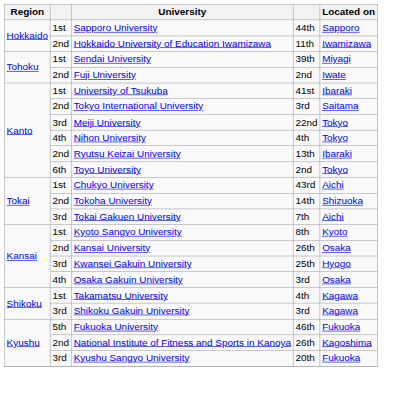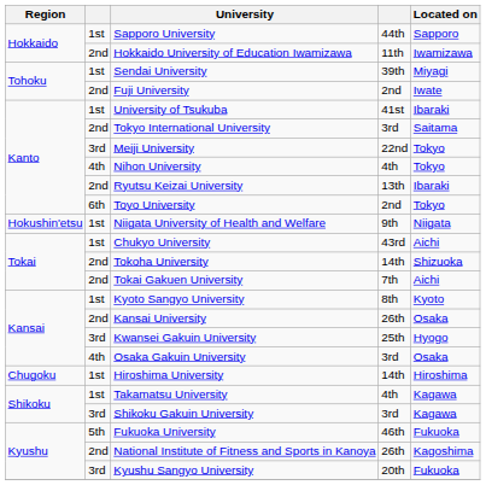 <table class="wikitable sortable" style="text-align:left;">
 <tr>
 <th>Region</th>
 <th></th>
 <th>University</th>
 <th></th>
 <th>Located on</th>
 </tr>
 <tr>
 <td rowspan=2><a href='#'>Hokkaido</a></td>
 <td>1st</td>
 <td><a href='#'>Sapporo University</a></td>
 <td>44th</td>
 <td><a href='#'>Sapporo</a></td>
 </tr>
 <tr>
 <td>2nd</td>
 <td><a href='#'>Hokkaido University of Education Iwamizawa</a></td>
 <td>11th</td>
 <td><a href='#'>Iwamizawa</a></td>
 </tr>
 <tr>
 <td rowspan=2><a href='#'>Tohoku</a></td>
 <td>1st</td>
 <td><a href='#'>Sendai University</a></td>
 <td>39th</td>
 <td><a href='#'>Miyagi</a></td>
 </tr>
 <tr>
 <td>2nd</td>
 <td><a href='#'>Fuji University</a></td>
 <td>2nd</td>
 <td><a href='#'>Iwate</a></td>
 </tr>
 <tr>
 <td rowspan=6><a href='#'>Kanto</a></td>
 <td>1st</td>
 <td><a href='#'>University of Tsukuba</a></td>
 <td>41st</td>
 <td><a href='#'>Ibaraki</a></td>
 </tr>
 <tr>
 <td>2nd</td>
 <td><a href='#'>Tokyo International University</a></td>
 <td>3rd</td>
 <td><a href='#'>Saitama</a></td>
 </tr>
 <tr>
 <td>3rd</td>
 <td><a href='#'>Meiji University</a></td>
 <td>22nd</td>
 <td><a href='#'>Tokyo</a></td>
 </tr>
 <tr>
 <td>4th</td>
 <td><a href='#'>Nihon University</a></td>
 <td>4th</td>
 <td><a href='#'>Tokyo</a></td>
 </tr>
 <tr>
 <td>2nd</td>
 <td><a href='#'>Ryutsu Keizai University</a></td>
 <td>13th</td>
 <td><a href='#'>Ibaraki</a></td>
 </tr>
 <tr>
 <td>6th</td>
 <td><a href='#'>Toyo University</a></td>
 <td>2nd</td>
 <td><a href='#'>Tokyo</a></td>
 </tr>
 <tr>
+<td rowspan=1><a href='#'>Hoku</a><a href='#'>shin'etsu</a></td>
+<td>1st</td>
+<td><a href='#'>Niigata University of Health and Welfare</a></td>
+<td>9th</td>
+<td><a href='#'>Niigata</a></td>
+</tr>
+<tr>
 <td rowspan=3><a href='#'>Tokai</a></td>
 <td>1st</td>
 <td><a href='#'>Chukyo University</a></td>
 <td>43rd</td>
 <td><a href='#'>Aichi</a></td>
 </tr>
 <tr>
 <td>2nd</td>
 <td><a href='#'>Tokoha University</a></td>
 <td>14th</td>
 <td><a href='#'>Shizuoka</a></td>
 </tr>
 <tr>
-<td>3rd</td>
+<td>2nd</td>
 <td><a href='#'>Tokai Gakuen University</a></td>
 <td>7th</td>
 <td><a href='#'>Aichi</a></td>
 </tr>
 <tr>
 <td rowspan=4><a href='#'>Kansai</a></td>
 <td>1st</td>
 <td><a href='#'>Kyoto Sangyo University</a></td>
 <td>8th</td>
 <td><a href='#'>Kyoto</a></td>
 </tr>
 <tr>
 <td>2nd</td>
 <td><a href='#'>Kansai University</a></td>
 <td>26th</td>
 <td><a href='#'>Osaka</a></td>
 </tr>
 <tr>
 <td>3rd</td>
 <td><a href='#'>Kwansei Gakuin University</a></td>
 <td>25th</td>
 <td><a href='#'>Hyogo</a></td>
 </tr>
 <tr>
 <td>4th</td>
 <td><a href='#'>Osaka Gakuin University</a></td>
 <td>3rd</td>
 <td><a href='#'>Osaka</a></td>
+</tr>
+<tr>
+<td rowspan=1><a href='#'>Chugoku</a></td>
+<td>1st</td>
+<td><a href='#'>Hiroshima University</a></td>
+<td>14th</td>
+<td><a href='#'>Hiroshima</a></td>
 </tr>
 <tr>
 <td rowspan=2><a href='#'>Shikoku</a></td>
 <td>1st</td>
 <td><a href='#'>Takamatsu University</a></td>
 <td>4th</td>
 <td><a href='#'>Kagawa</a></td>
 </tr>
 <tr>
 <td>3rd</td>
 <td><a href='#'>Shikoku Gakuin University</a></td>
 <td>3rd</td>
 <td><a href='#'>Kagawa</a></td>
 </tr>
 <tr>
 <td rowspan=3><a href='#'>Kyushu</a></td>
 <td>5th</td>
 <td><a href='#'>Fukuoka University</a></td>
 <td>46th</td>
 <td><a href='#'>Fukuoka</a></td>
 </tr>
 <tr>
 <td>2nd</td>
 <td><a href='#'>National Institute of Fitness and Sports in Kanoya</a></td>
 <td>26th</td>
 <td><a href='#'>Kagoshima</a></td>
 </tr>
 <tr>
 <td>3rd</td>
 <td><a href='#'>Kyushu Sangyo University</a></td>
 <td>20th</td>
 <td><a href='#'>Fukuoka</a></td>
 </tr>
 <tr>
 </tr>
 </table>
